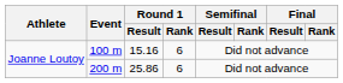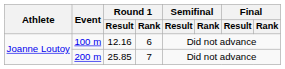 <table class=wikitable style="font-size:90%">
 <tr>
 <th rowspan="2">Athlete</th>
 <th rowspan="2">Event</th>
 <th colspan="2">Round 1</th>
 <th colspan="2">Semifinal</th>
 <th colspan="2">Final</th>
 </tr>
 <tr style="font-size:95%">
 <th>Result</th>
 <th>Rank</th>
 <th>Result</th>
 <th>Rank</th>
 <th>Result</th>
 <th>Rank</th>
 </tr>
 <tr align=center>
 <td align=left rowspan=2><a href='#'>Joanne Loutoy</a></td>
 <td align=left><a href='#'>100 m</a></td>
-<td>15.16</td>
+<td>12.16</td>
 <td>6</td>
 <td colspan="4">Did not advance</td>
 </tr>
 <tr align=center>
 <td align=left><a href='#'>200 m</a></td>
-<td>25.86</td>
-<td>6</td>
+<td>25.85</td>
+<td>7</td>
 <td colspan="4">Did not advance</td>
 </tr>
 </table>
